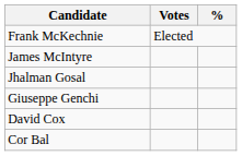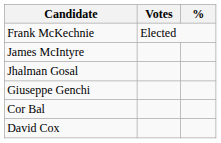 <table class="wikitable">
 <tr>
 <th style="width: 170px">Candidate</th>
 <th style="width: 50px">Votes</th>
 <th style="width: 40px">%</th>
 </tr>
 <tr>
 <td>Frank McKechnie</td>
 <td colspan="2">Elected </td>
 </tr>
 <tr>
 <td>James McIntyre</td>
 <td></td>
 <td></td>
 </tr>
 <tr>
 <td>Jhalman Gosal</td>
 <td></td>
 <td></td>
 </tr>
 <tr>
 <td>Giuseppe Genchi</td>
 <td></td>
 <td></td>
 </tr>
 <tr>
+<td>Cor Bal</td>
+<td></td>
+<td></td>
+</tr>
+<tr>
 <td>David Cox</td>
 <td></td>
 <td></td>
 </tr>
-<tr>
-<td>Cor Bal</td>
-<td></td>
-<td></td>
-</tr>
 </table>
